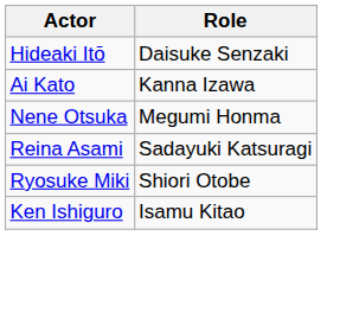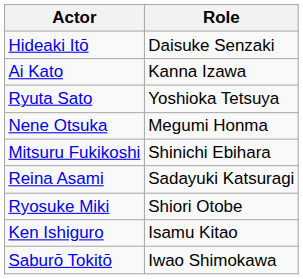 <table class="wikitable">
 <tr>
 <th>Actor</th>
 <th>Role</th>
 </tr>
 <tr>
 <td><a href='#'>Hideaki Itō</a></td>
 <td>Daisuke Senzaki</td>
 </tr>
 <tr>
 <td><a href='#'>Ai Kato</a></td>
 <td>Kanna Izawa</td>
 </tr>
 <tr>
+<td><a href='#'>Ryuta Sato</a></td>
+<td>Yoshioka Tetsuya</td>
+</tr>
+<tr>
 <td><a href='#'>Nene Otsuka</a></td>
 <td>Megumi Honma</td>
+</tr>
+<tr>
+<td><a href='#'>Mitsuru Fukikoshi</a></td>
+<td>Shinichi Ebihara</td>
 </tr>
 <tr>
 <td><a href='#'>Reina Asami</a></td>
 <td>Sadayuki Katsuragi</td>
 </tr>
 <tr>
 <td><a href='#'>Ryosuke Miki</a></td>
 <td>Shiori Otobe</td>
 </tr>
 <tr>
 <td><a href='#'>Ken Ishiguro</a></td>
 <td>Isamu Kitao</td>
 </tr>
+<tr>
+<td><a href='#'>Saburō Tokitō</a></td>
+<td>Iwao Shimokawa</td>
+</tr>
 </table>
